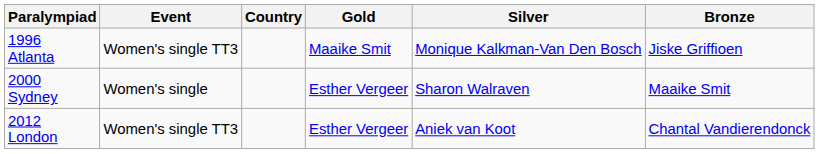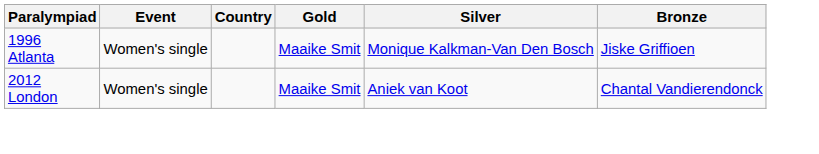 <table class="wikitable" style="font-size:95%">
 <tr>
 <th>Paralympiad</th>
 <th>Event</th>
 <th>Country</th>
 <th>Gold</th>
 <th>Silver</th>
 <th>Bronze</th>
 </tr>
 <tr>
 <td><a href='#'>1996<br>Atlanta</a></td>
-<td>Women's single TT3<br></td>
+<td>Women's single<br></td>
 <td></td>
 <td><a href='#'>Maaike Smit</a></td>
 <td><a href='#'>Monique Kalkman-Van Den Bosch</a></td>
 <td><a href='#'>Jiske Griffioen</a></td>
 </tr>
 <tr>
-<td><a href='#'>2000<br>Sydney</a></td>
+<td><a href='#'>2012<br>London</a></td>
 <td>Women's single<br></td>
 <td></td>
-<td><a href='#'>Esther Vergeer</a></td>
-<td><a href='#'>Sharon Walraven</a></td>
 <td><a href='#'>Maaike Smit</a></td>
-</tr>
-<tr>
-<td><a href='#'>2012<br>London</a></td>
-<td>Women's single TT3<br></td>
-<td></td>
-<td><a href='#'>Esther Vergeer</a></td>
 <td><a href='#'>Aniek van Koot</a></td>
 <td><a href='#'>Chantal Vandierendonck</a></td>
 </tr>
 </table>
